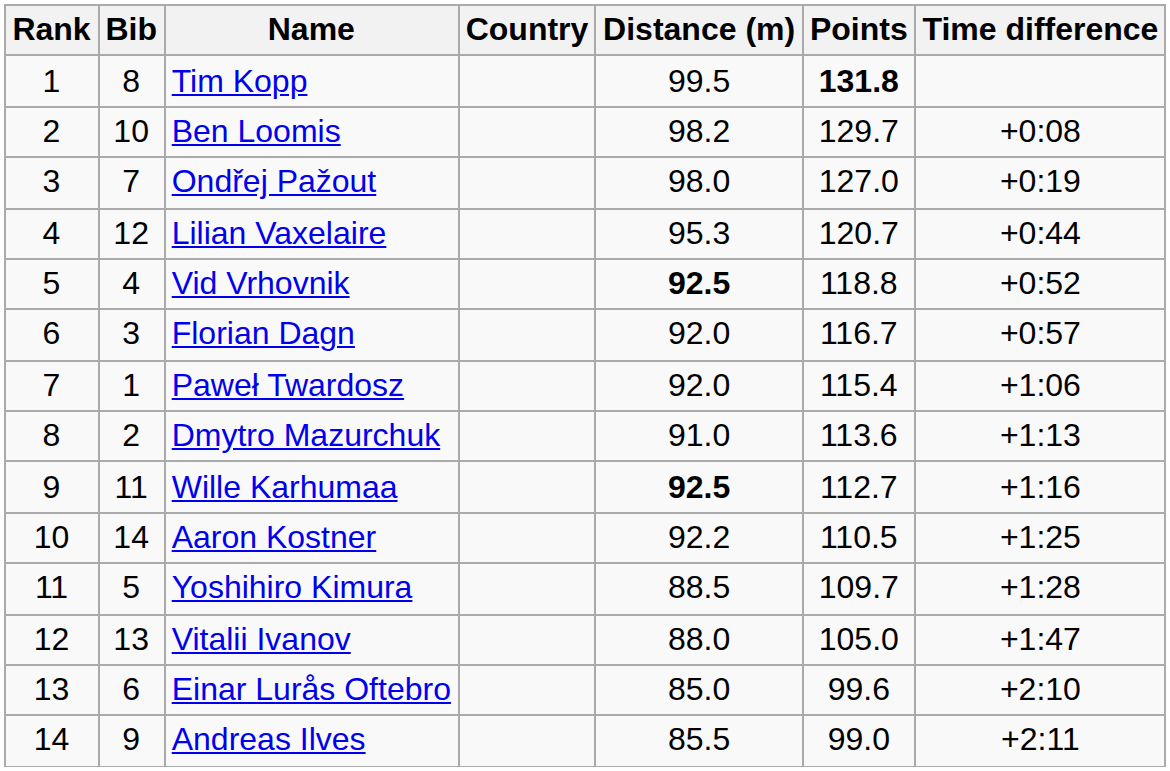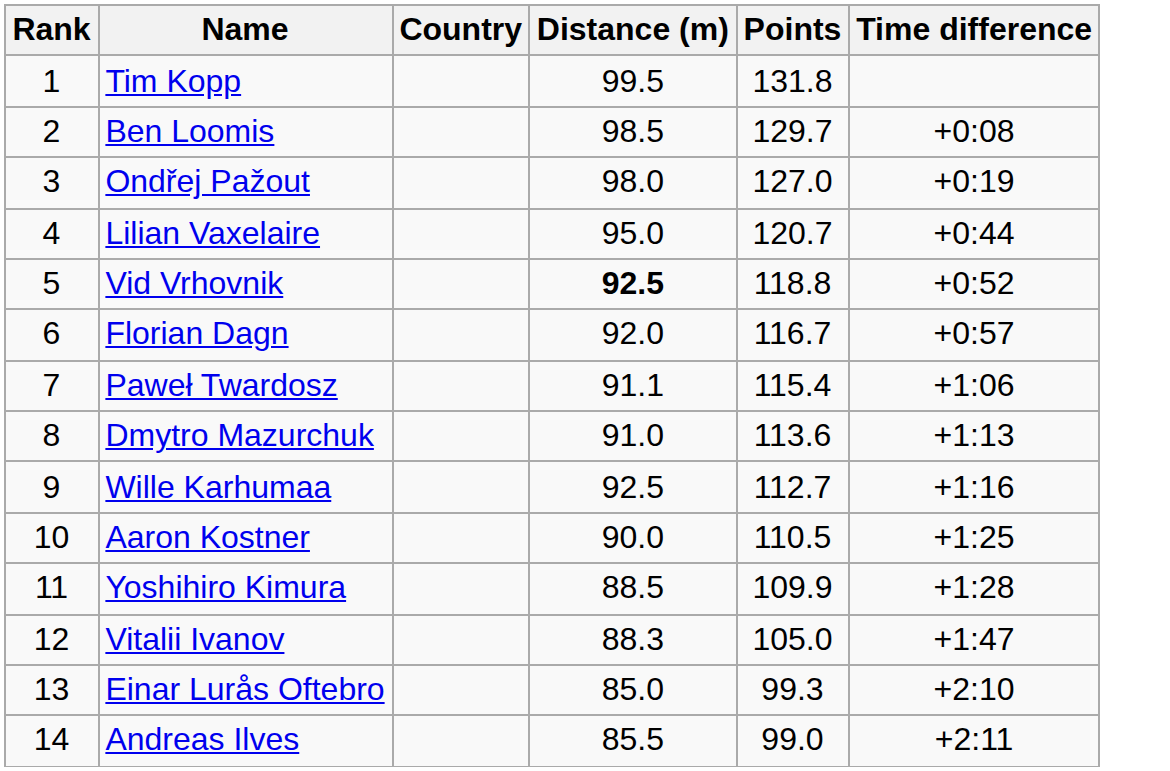 <table class="wikitable sortable" style="text-align:center">
 <tr>
 <th>Rank</th>
-<th>Bib</th>
 <th>Name</th>
 <th>Country</th>
 <th>Distance (m)</th>
 <th>Points</th>
 <th>Time difference</th>
 </tr>
 <tr>
 <td>1</td>
-<td>8</td>
 <td align=left><a href='#'>Tim Kopp</a></td>
 <td align=left></td>
 <td>99.5</td>
-<td><strong>131.8</strong></td>
+<td>131.8</td>
 <td></td>
 </tr>
 <tr>
 <td>2</td>
-<td>10</td>
 <td align=left><a href='#'>Ben Loomis</a></td>
 <td align=left></td>
-<td>98.2</td>
+<td>98.5</td>
 <td>129.7</td>
 <td>+0:08</td>
 </tr>
 <tr>
 <td>3</td>
-<td>7</td>
 <td align=left><a href='#'>Ondřej Pažout</a></td>
 <td align=left></td>
 <td>98.0</td>
 <td>127.0</td>
 <td>+0:19</td>
 </tr>
 <tr>
 <td>4</td>
-<td>12</td>
 <td align=left><a href='#'>Lilian Vaxelaire</a></td>
 <td align=left></td>
-<td>95.3</td>
+<td>95.0</td>
 <td>120.7</td>
 <td>+0:44</td>
 </tr>
 <tr>
 <td>5</td>
-<td>4</td>
 <td align=left><a href='#'>Vid Vrhovnik</a></td>
 <td align=left></td>
 <td><strong>92.5</strong></td>
 <td>118.8</td>
 <td>+0:52</td>
 </tr>
 <tr>
 <td>6</td>
-<td>3</td>
 <td align=left><a href='#'>Florian Dagn</a></td>
 <td align=left></td>
 <td>92.0</td>
 <td>116.7</td>
 <td>+0:57</td>
 </tr>
 <tr>
 <td>7</td>
-<td>1</td>
 <td align=left><a href='#'>Paweł Twardosz</a></td>
 <td align=left></td>
-<td>92.0</td>
+<td>91.1</td>
 <td>115.4</td>
 <td>+1:06</td>
 </tr>
 <tr>
 <td>8</td>
-<td>2</td>
 <td align=left><a href='#'>Dmytro Mazurchuk</a></td>
 <td align=left></td>
 <td>91.0</td>
 <td>113.6</td>
 <td>+1:13</td>
 </tr>
 <tr>
 <td>9</td>
-<td>11</td>
 <td align=left><a href='#'>Wille Karhumaa</a></td>
 <td align=left></td>
-<td><strong>92.5</strong></td>
+<td>92.5</td>
 <td>112.7</td>
 <td>+1:16</td>
 </tr>
 <tr>
 <td>10</td>
-<td>14</td>
 <td align=left><a href='#'>Aaron Kostner</a></td>
 <td align=left></td>
-<td>92.2</td>
+<td>90.0</td>
 <td>110.5</td>
 <td>+1:25</td>
 </tr>
 <tr>
 <td>11</td>
-<td>5</td>
 <td align=left><a href='#'>Yoshihiro Kimura</a></td>
 <td align=left></td>
 <td>88.5</td>
-<td>109.7</td>
+<td>109.9</td>
 <td>+1:28</td>
 </tr>
 <tr>
 <td>12</td>
-<td>13</td>
 <td align=left><a href='#'>Vitalii Ivanov</a></td>
 <td align=left></td>
-<td>88.0</td>
+<td>88.3</td>
 <td>105.0</td>
 <td>+1:47</td>
 </tr>
 <tr>
 <td>13</td>
-<td>6</td>
 <td align=left><a href='#'>Einar Lurås Oftebro</a></td>
 <td align=left></td>
 <td>85.0</td>
-<td>99.6</td>
+<td>99.3</td>
 <td>+2:10</td>
 </tr>
 <tr>
 <td>14</td>
-<td>9</td>
 <td align=left><a href='#'>Andreas Ilves</a></td>
 <td align=left></td>
 <td>85.5</td>
 <td>99.0</td>
 <td>+2:11</td>
 </tr>
 </table>
